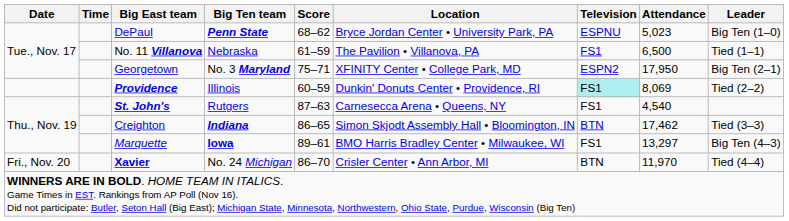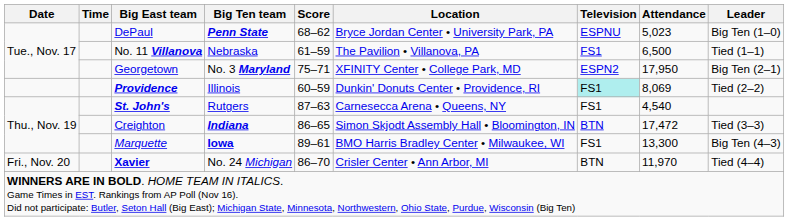 <table class="wikitable" style="font-size: 95%">
 <tr>
 <th>Date</th>
 <th>Time</th>
 <th>Big East team</th>
 <th>Big Ten team</th>
 <th>Score</th>
 <th>Location</th>
 <th>Television</th>
 <th>Attendance</th>
 <th>Leader</th>
 </tr>
 <tr>
 <td rowspan=3>Tue., Nov. 17</td>
 <td></td>
 <td><a href='#'>DePaul</a></td>
 <td><em><a href='#'><strong>Penn State</strong></a></em></td>
 <td>68–62</td>
 <td><a href='#'>Bryce Jordan Center</a> • <a href='#'>University Park, PA</a></td>
 <td><a href='#'>ESPNU</a></td>
 <td>5,023</td>
 <td>Big Ten (1–0)</td>
 </tr>
 <tr>
 <td></td>
 <td>No. 11 <em><a href='#'><strong>Villanova</strong></a></em></td>
 <td><a href='#'>Nebraska</a></td>
 <td>61–59</td>
 <td><a href='#'>The Pavilion</a> • <a href='#'>Villanova, PA</a></td>
 <td><a href='#'>FS1</a></td>
 <td>6,500</td>
 <td>Tied (1–1)</td>
 </tr>
 <tr>
 <td></td>
 <td><a href='#'>Georgetown</a></td>
 <td>No. 3 <em><a href='#'><strong>Maryland</strong></a></em></td>
 <td>75–71</td>
 <td><a href='#'>XFINITY Center</a> • <a href='#'>College Park, MD</a></td>
 <td><a href='#'>ESPN2</a></td>
 <td>17,950</td>
 <td>Big Ten (2–1)</td>
 </tr>
 <tr>
 <td rowspan=1></td>
 <td></td>
 <td><em><a href='#'><strong>Providence</strong></a></em></td>
 <td><a href='#'>Illinois</a></td>
 <td>60–59</td>
 <td><a href='#'>Dunkin' Donuts Center</a> • <a href='#'>Providence, RI</a></td>
 <td style="background: paleturquoise;">FS1</td>
 <td>8,069</td>
 <td>Tied (2–2)</td>
 </tr>
 <tr>
 <td rowspan=3>Thu., Nov. 19</td>
 <td></td>
 <td><em><a href='#'><strong>St. John's</strong></a></em></td>
 <td><a href='#'>Rutgers</a></td>
 <td>87–63</td>
 <td><a href='#'>Carnesecca Arena</a> • <a href='#'>Queens, NY</a></td>
 <td>FS1</td>
 <td>4,540</td>
 <td></td>
 </tr>
 <tr>
 <td></td>
 <td><a href='#'>Creighton</a></td>
 <td><em><a href='#'><strong>Indiana</strong></a></em></td>
 <td>86–65</td>
 <td><a href='#'>Simon Skjodt Assembly Hall</a> • <a href='#'>Bloomington, IN</a></td>
 <td><a href='#'>BTN</a></td>
-<td>17,462</td>
+<td>17,472</td>
 <td>Tied (3–3)</td>
 </tr>
 <tr>
 <td></td>
 <td><em><a href='#'>Marquette</a></em></td>
 <td><a href='#'><strong>Iowa</strong></a></td>
 <td>89–61</td>
 <td><a href='#'>BMO Harris Bradley Center</a> • <a href='#'>Milwaukee, WI</a></td>
 <td>FS1</td>
-<td>13,297</td>
+<td>13,300</td>
 <td>Big Ten (4–3)</td>
 </tr>
 <tr>
 <td rowspan=1>Fri., Nov. 20</td>
 <td></td>
 <td><a href='#'><strong>Xavier</strong></a></td>
 <td>No. 24 <em><a href='#'>Michigan</a></em></td>
 <td>86–70</td>
 <td><a href='#'>Crisler Center</a> • <a href='#'>Ann Arbor, MI</a></td>
 <td>BTN</td>
 <td>11,970</td>
 <td>Tied (4–4)</td>
 </tr>
 <tr>
 <td colspan=9><strong>WINNERS ARE IN BOLD</strong>. <em>HOME TEAM IN ITALICS</em>.<br><small>Game Times in <a href='#'>EST</a>. Rankings from AP Poll (Nov 16).<br>Did not participate: <a href='#'>Butler</a>, <a href='#'>Seton Hall</a> (Big East); <a href='#'>Michigan State</a>, <a href='#'>Minnesota</a>, <a href='#'>Northwestern</a>, <a href='#'>Ohio State</a>, <a href='#'>Purdue</a>, <a href='#'>Wisconsin</a> (Big Ten)</small></td>
 </tr>
 </table>
